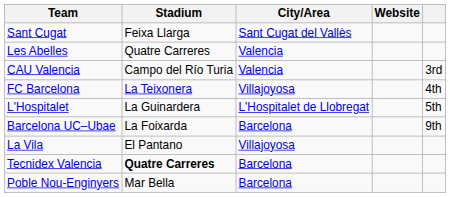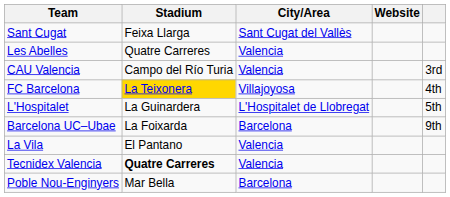 <table class="wikitable sortable">
 <tr>
 <th>Team</th>
 <th>Stadium</th>
 <th>City/Area</th>
 <th>Website</th>
 <th></th>
 </tr>
 <tr>
 <td><a href='#'>Sant Cugat</a></td>
 <td>Feixa Llarga</td>
 <td><a href='#'>Sant Cugat del Vallès</a></td>
 <td></td>
 <td></td>
 </tr>
 <tr>
 <td><a href='#'>Les Abelles</a></td>
 <td>Quatre Carreres</td>
 <td><a href='#'>Valencia</a></td>
 <td></td>
 <td></td>
 </tr>
 <tr>
 <td><a href='#'>CAU Valencia</a></td>
 <td>Campo del Río Turia</td>
 <td><a href='#'>Valencia</a></td>
 <td></td>
 <td>3rd</td>
 </tr>
 <tr>
 <td><a href='#'>FC Barcelona</a></td>
-<td><a href='#'>La Teixonera</a></td>
+<td style="background: gold;"><a href='#'>La Teixonera</a></td>
 <td><a href='#'>Villajoyosa</a></td>
 <td></td>
 <td>4th</td>
 </tr>
 <tr>
 <td><a href='#'>L'Hospitalet</a></td>
 <td>La Guinardera</td>
 <td><a href='#'>L'Hospitalet de Llobregat</a></td>
 <td></td>
 <td>5th</td>
 </tr>
 <tr>
 <td><a href='#'>Barcelona UC–Ubae</a></td>
 <td>La Foixarda</td>
 <td><a href='#'>Barcelona</a></td>
 <td></td>
 <td>9th</td>
 </tr>
 <tr>
 <td><a href='#'>La Vila</a></td>
 <td>El Pantano</td>
-<td><a href='#'>Villajoyosa</a></td>
+<td><a href='#'>Valencia</a></td>
 <td></td>
 <td></td>
 </tr>
 <tr>
 <td><a href='#'>Tecnidex Valencia</a></td>
 <td><strong>Quatre Carreres</strong></td>
-<td><a href='#'>Barcelona</a></td>
+<td><a href='#'>Valencia</a></td>
 <td></td>
 <td></td>
 </tr>
 <tr>
 <td><a href='#'>Poble Nou-Enginyers</a></td>
 <td>Mar Bella</td>
 <td><a href='#'>Barcelona</a></td>
 <td></td>
 <td></td>
 </tr>
 </table>
